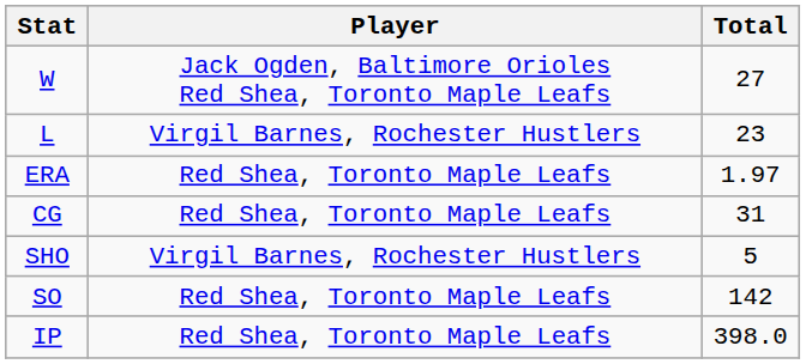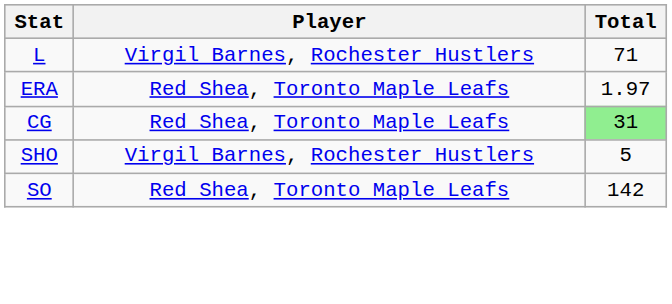 <table class="wikitable" width="33%" style="text-align:center;">
 <tr>
 <th width="5%">Stat</th>
 <th width="60%">Player</th>
 <th width="5%">Total</th>
 </tr>
 <tr>
-<td><a href='#'>W</a></td>
-<td><a href='#'>Jack Ogden</a>, <a href='#'>Baltimore Orioles</a> <br> <a href='#'>Red Shea</a>, <a href='#'>Toronto Maple Leafs</a></td>
-<td>27</td>
-</tr>
-<tr>
 <td><a href='#'>L</a></td>
 <td><a href='#'>Virgil Barnes</a>, <a href='#'>Rochester Hustlers</a></td>
-<td>23</td>
+<td>71</td>
 </tr>
 <tr>
 <td><a href='#'>ERA</a></td>
 <td><a href='#'>Red Shea</a>, <a href='#'>Toronto Maple Leafs</a></td>
 <td>1.97</td>
 </tr>
 <tr>
 <td><a href='#'>CG</a></td>
 <td><a href='#'>Red Shea</a>, <a href='#'>Toronto Maple Leafs</a></td>
-<td>31</td>
+<td style="background: lightgreen;">31</td>
 </tr>
 <tr>
 <td><a href='#'>SHO</a></td>
 <td><a href='#'>Virgil Barnes</a>, <a href='#'>Rochester Hustlers</a></td>
 <td>5</td>
 </tr>
 <tr>
 <td><a href='#'>SO</a></td>
 <td><a href='#'>Red Shea</a>, <a href='#'>Toronto Maple Leafs</a></td>
 <td>142</td>
 </tr>
-<tr>
-<td><a href='#'>IP</a></td>
-<td><a href='#'>Red Shea</a>, <a href='#'>Toronto Maple Leafs</a></td>
-<td>398.0</td>
-</tr>
 </table>
